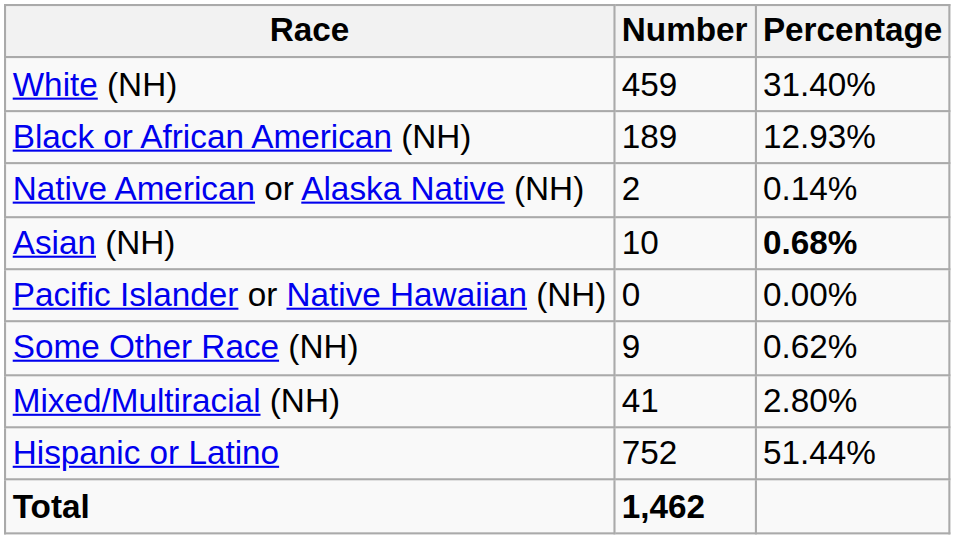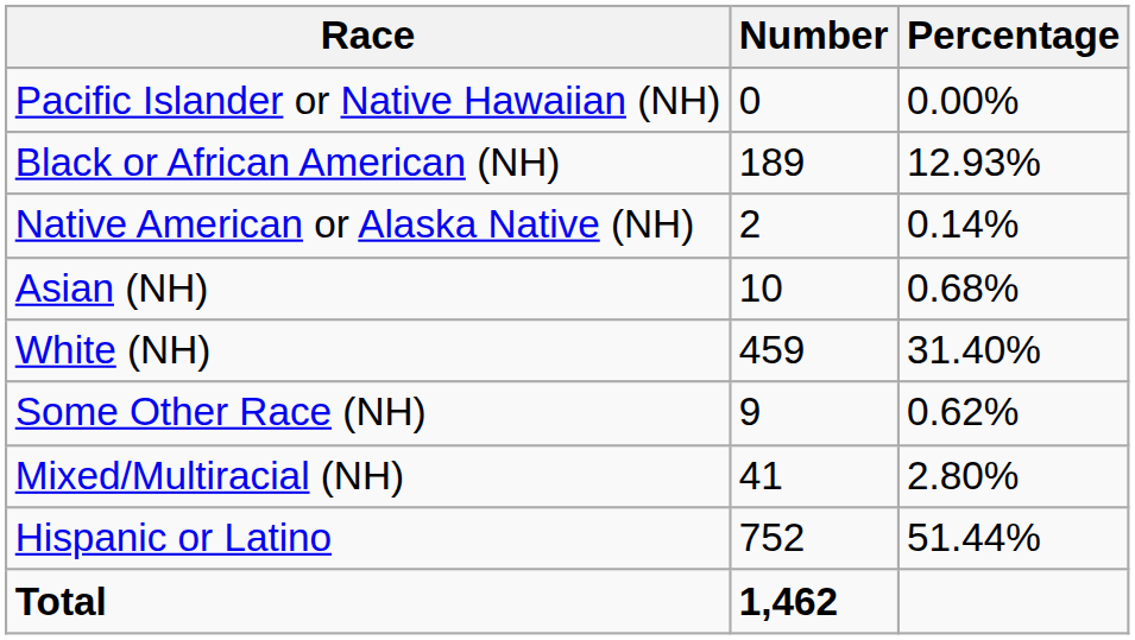 <table class="wikitable">
 <tr>
 <th>Race</th>
 <th>Number</th>
 <th>Percentage</th>
 </tr>
 <tr>
-<td><a href='#'>White</a> (NH)</td>
-<td>459</td>
-<td>31.40%</td>
+<td><a href='#'>Pacific Islander</a> or <a href='#'>Native Hawaiian</a> (NH)</td>
+<td>0</td>
+<td>0.00%</td>
 </tr>
 <tr>
 <td><a href='#'>Black or African American</a> (NH)</td>
 <td>189</td>
 <td>12.93%</td>
 </tr>
 <tr>
 <td><a href='#'>Native American</a> or <a href='#'>Alaska Native</a> (NH)</td>
 <td>2</td>
 <td>0.14%</td>
 </tr>
 <tr>
 <td><a href='#'>Asian</a> (NH)</td>
 <td>10</td>
-<td><strong>0.68%</strong></td>
+<td>0.68%</td>
 </tr>
 <tr>
-<td><a href='#'>Pacific Islander</a> or <a href='#'>Native Hawaiian</a> (NH)</td>
-<td>0</td>
-<td>0.00%</td>
+<td><a href='#'>White</a> (NH)</td>
+<td>459</td>
+<td>31.40%</td>
 </tr>
 <tr>
 <td><a href='#'>Some Other Race</a> (NH)</td>
 <td>9</td>
 <td>0.62%</td>
 </tr>
 <tr>
 <td><a href='#'>Mixed/Multiracial</a> (NH)</td>
 <td>41</td>
 <td>2.80%</td>
 </tr>
 <tr>
 <td><a href='#'>Hispanic or Latino</a></td>
 <td>752</td>
 <td>51.44%</td>
 </tr>
 <tr>
 <td><strong>Total</strong></td>
 <td><strong>1,462</strong></td>
 </tr>
 </table>
